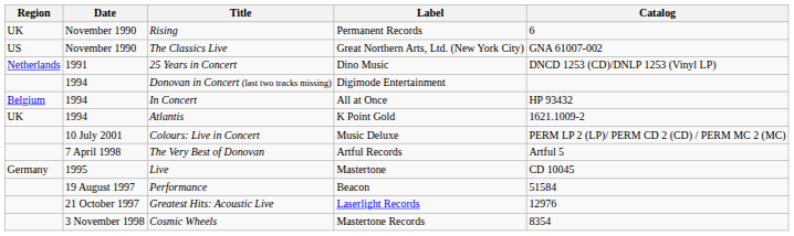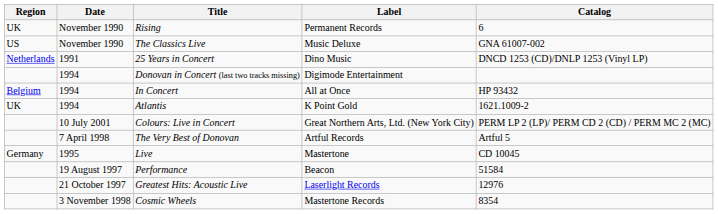 <table class="wikitable">
 <tr>
 <th>Region</th>
 <th>Date</th>
 <th>Title</th>
 <th>Label</th>
 <th>Catalog</th>
 </tr>
 <tr>
 <td>UK</td>
 <td>November 1990</td>
 <td><em>Rising</em></td>
 <td>Permanent Records</td>
 <td>6</td>
 </tr>
 <tr>
 <td>US</td>
 <td>November 1990</td>
 <td><em>The Classics Live</em></td>
-<td>Great Northern Arts, Ltd. (New York City)</td>
+<td>Music Deluxe</td>
 <td>GNA 61007-002</td>
 </tr>
 <tr>
 <td><a href='#'>Netherlands</a></td>
 <td>1991</td>
 <td><em>25 Years in Concert</em></td>
 <td>Dino Music</td>
 <td>DNCD 1253 (CD)/DNLP 1253 (Vinyl LP)</td>
 </tr>
 <tr>
 <td></td>
 <td>1994</td>
 <td><em>Donovan in Concert</em> <small>(last two tracks missing)</small></td>
 <td>Digimode Entertainment</td>
 <td></td>
 </tr>
 <tr>
 <td><a href='#'>Belgium</a></td>
 <td>1994</td>
 <td><em>In Concert</em></td>
 <td>All at Once</td>
 <td>HP 93432</td>
 </tr>
 <tr>
 <td>UK</td>
 <td>1994</td>
 <td><em>Atlantis </em></td>
 <td>K Point Gold</td>
 <td>1621.1009-2</td>
 </tr>
 <tr>
 <td></td>
 <td>10 July 2001</td>
 <td><em>Colours: Live in Concert</em></td>
-<td>Music Deluxe</td>
+<td>Great Northern Arts, Ltd. (New York City)</td>
 <td>PERM LP 2 (LP)/ PERM CD 2 (CD) / PERM MC 2 (MC)</td>
 </tr>
 <tr>
 <td></td>
 <td>7 April 1998</td>
 <td><em>The Very Best of Donovan</em></td>
 <td>Artful Records</td>
 <td>Artful 5</td>
 </tr>
 <tr>
 <td>Germany</td>
 <td>1995</td>
 <td><em>Live</em></td>
 <td>Mastertone</td>
 <td>CD 10045</td>
 </tr>
 <tr>
 <td></td>
 <td>19 August 1997</td>
 <td><em>Performance</em></td>
 <td>Beacon</td>
 <td>51584</td>
 </tr>
 <tr>
 <td></td>
 <td>21 October 1997</td>
 <td><em>Greatest Hits: Acoustic Live</em></td>
 <td><a href='#'>Laserlight Records</a></td>
 <td>12976</td>
 </tr>
 <tr>
 <td></td>
 <td>3 November 1998</td>
 <td><em>Cosmic Wheels</em></td>
 <td>Mastertone Records</td>
 <td>8354</td>
 </tr>
 </table>
